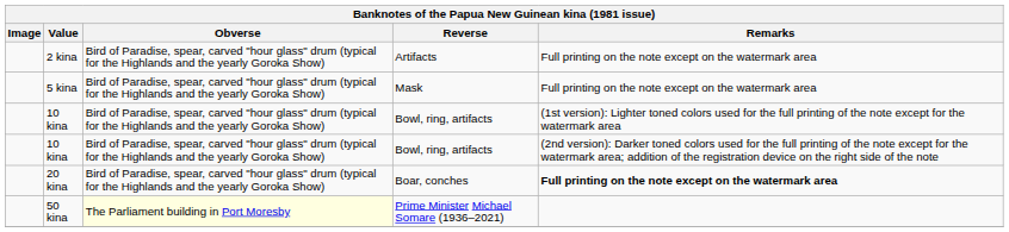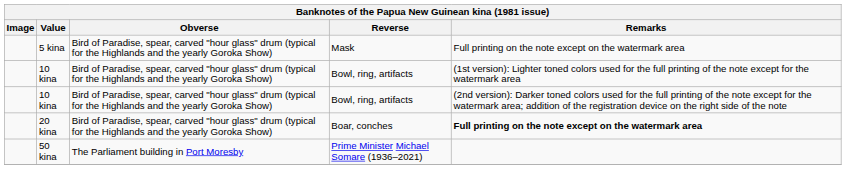 <table class="wikitable" style="font-size: 90%">
 <tr>
 <th colspan="5">Banknotes of the Papua New Guinean kina (1981 issue)</th>
 </tr>
 <tr>
 <th>Image</th>
 <th>Value</th>
 <th>Obverse</th>
 <th>Reverse</th>
 <th>Remarks</th>
-</tr>
-<tr>
-<td></td>
-<td>2 kina</td>
-<td>Bird of Paradise, spear, carved "hour glass" drum (typical for the Highlands and the yearly Goroka Show)</td>
-<td>Artifacts</td>
-<td>Full printing on the note except on the watermark area</td>
 </tr>
 <tr>
 <td></td>
 <td>5 kina</td>
 <td>Bird of Paradise, spear, carved "hour glass" drum (typical for the Highlands and the yearly Goroka Show)</td>
 <td>Mask</td>
 <td>Full printing on the note except on the watermark area</td>
 </tr>
 <tr>
 <td></td>
 <td>10 kina</td>
 <td>Bird of Paradise, spear, carved "hour glass" drum (typical for the Highlands and the yearly Goroka Show)</td>
 <td>Bowl, ring, artifacts</td>
 <td>(1st version): Lighter toned colors used for the full printing of the note except for the watermark area</td>
 </tr>
 <tr>
 <td></td>
 <td>10 kina</td>
 <td>Bird of Paradise, spear, carved "hour glass" drum (typical for the Highlands and the yearly Goroka Show)</td>
 <td>Bowl, ring, artifacts</td>
 <td>(2nd version): Darker toned colors used for the full printing of the note except for the watermark area; addition of the registration device on the right side of the note</td>
 </tr>
 <tr>
 <td></td>
 <td>20 kina</td>
 <td>Bird of Paradise, spear, carved "hour glass" drum (typical for the Highlands and the yearly Goroka Show)</td>
 <td>Boar, conches</td>
 <td><strong>Full printing on the note except on the watermark area</strong></td>
 </tr>
 <tr>
 <td></td>
 <td>50 kina</td>
-<td style="background: lightyellow;">The Parliament building in <a href='#'>Port Moresby</a></td>
+<td>The Parliament building in <a href='#'>Port Moresby</a></td>
 <td><a href='#'>Prime Minister</a> <a href='#'>Michael Somare</a> (1936–2021)</td>
 <td></td>
 </tr>
 <tr>
 </tr>
 </table>
